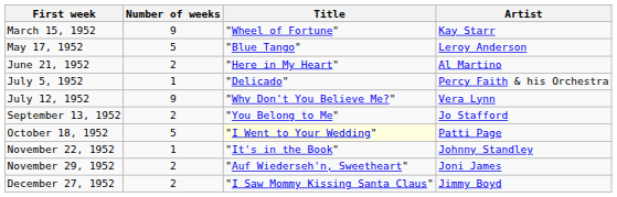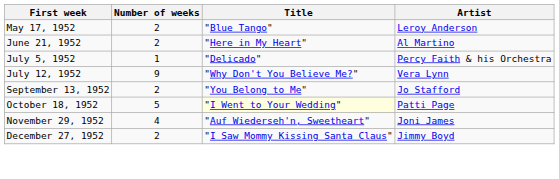 <table class="wikitable">
 <tr>
 <th>First week</th>
 <th>Number of weeks</th>
 <th>Title</th>
 <th>Artist</th>
 </tr>
 <tr>
-<td>March 15, 1952</td>
-<td style="text-align:center;">9</td>
-<td>"<a href='#'>Wheel of Fortune</a>"</td>
-<td><a href='#'>Kay Starr</a></td>
-</tr>
-<tr>
 <td>May 17, 1952</td>
-<td style="text-align:center;">5</td>
+<td style="text-align:center;">2</td>
 <td>"<a href='#'>Blue Tango</a>"</td>
 <td><a href='#'>Leroy Anderson</a></td>
 </tr>
 <tr>
 <td>June 21, 1952</td>
 <td style="text-align:center;">2</td>
 <td>"<a href='#'>Here in My Heart</a>"</td>
 <td><a href='#'>Al Martino</a></td>
 </tr>
 <tr>
 <td>July 5, 1952</td>
 <td style="text-align:center;">1</td>
 <td>"<a href='#'>Delicado</a>"</td>
 <td><a href='#'>Percy Faith</a> & his Orchestra</td>
 </tr>
 <tr>
 <td>July 12, 1952</td>
 <td style="text-align:center;">9</td>
 <td>"<a href='#'>Why Don't You Believe Me?</a>"</td>
 <td><a href='#'>Vera Lynn</a></td>
 </tr>
 <tr>
 <td>September 13, 1952</td>
 <td style="text-align:center;">2</td>
 <td>"<a href='#'>You Belong to Me</a>"</td>
 <td><a href='#'>Jo Stafford</a></td>
 </tr>
 <tr>
 <td>October 18, 1952</td>
 <td style="text-align:center;">5</td>
 <td style="background: lightyellow;">"<a href='#'>I Went to Your Wedding</a>"</td>
 <td><a href='#'>Patti Page</a></td>
 </tr>
 <tr>
-<td>November 22, 1952</td>
-<td style="text-align:center;">1</td>
-<td>"<a href='#'>It's in the Book</a>"</td>
-<td><a href='#'>Johnny Standley</a></td>
-</tr>
-<tr>
 <td>November 29, 1952</td>
-<td style="text-align:center;">2</td>
+<td style="text-align:center;">4</td>
 <td>"<a href='#'>Auf Wiederseh'n, Sweetheart</a>"</td>
 <td><a href='#'>Joni James</a></td>
 </tr>
 <tr>
 <td>December 27, 1952</td>
 <td style="text-align:center;">2</td>
 <td>"<a href='#'>I Saw Mommy Kissing Santa Claus</a>"</td>
 <td><a href='#'>Jimmy Boyd</a></td>
 </tr>
 </table>
